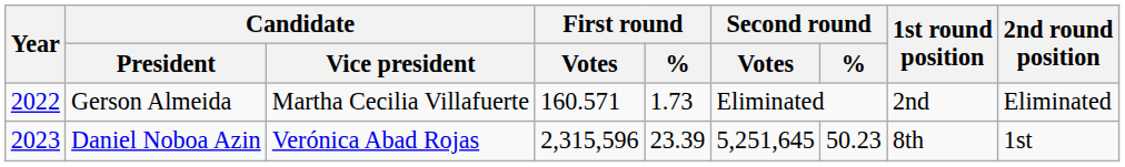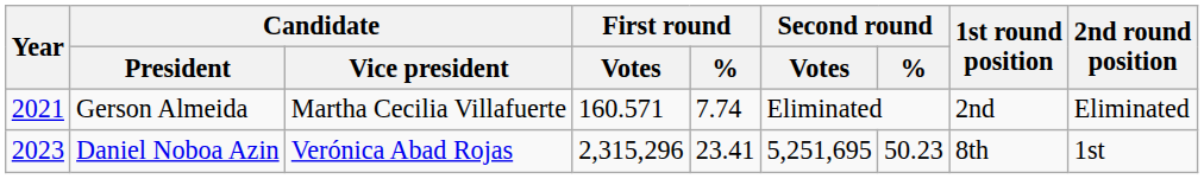 <table class="wikitable">
 <tr>
 <th rowspan="2">Year</th>
 <th colspan="2">Candidate</th>
 <th colspan="2">First round</th>
 <th colspan="2">Second round</th>
 <th rowspan="2">1st round<br>position</th>
 <th rowspan="2">2nd round<br>position</th>
 </tr>
 <tr>
 <th>President</th>
 <th>Vice president</th>
 <th>Votes</th>
 <th>%</th>
 <th>Votes</th>
 <th>%</th>
 </tr>
 <tr>
-<td><a href='#'>2022</a></td>
+<td><a href='#'>2021</a></td>
 <td>Gerson Almeida</td>
 <td>Martha Cecilia Villafuerte</td>
 <td>160.571</td>
-<td>1.73</td>
+<td>7.74</td>
 <td colspan="2">Eliminated</td>
 <td>2nd</td>
 <td>Eliminated</td>
 </tr>
 <tr>
 <td><a href='#'>2023</a></td>
 <td><a href='#'>Daniel Noboa Azin</a></td>
 <td><a href='#'>Verónica Abad Rojas</a></td>
-<td>2,315,596</td>
-<td>23.39</td>
-<td>5,251,645</td>
+<td>2,315,296</td>
+<td>23.41</td>
+<td>5,251,695</td>
 <td>50.23</td>
 <td>8th</td>
 <td>1st</td>
 </tr>
 </table>
